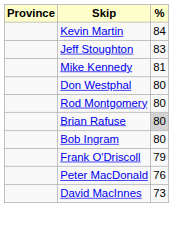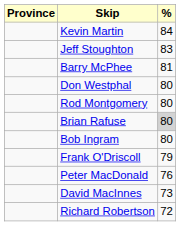 <table class="wikitable">
 <tr>
 <th style="background: #ffffcc;">Province</th>
 <th style="background: #ffffcc;">Skip</th>
 <th style="background: #ffffcc;">%</th>
 </tr>
 <tr>
 <td></td>
 <td><a href='#'>Kevin Martin</a></td>
 <td>84</td>
 </tr>
 <tr>
 <td></td>
 <td><a href='#'>Jeff Stoughton</a></td>
 <td>83</td>
 </tr>
 <tr>
 <td></td>
-<td><a href='#'>Mike Kennedy</a></td>
+<td><a href='#'>Barry McPhee</a></td>
 <td>81</td>
 </tr>
 <tr>
 <td></td>
 <td><a href='#'>Don Westphal</a></td>
 <td>80</td>
 </tr>
 <tr>
 <td></td>
 <td><a href='#'>Rod Montgomery</a></td>
 <td>80</td>
 </tr>
 <tr>
 <td></td>
 <td><a href='#'>Brian Rafuse</a></td>
 <td style="background: lightgrey;">80</td>
 </tr>
 <tr>
 <td></td>
 <td><a href='#'>Bob Ingram</a></td>
 <td>80</td>
 </tr>
 <tr>
 <td></td>
 <td><a href='#'>Frank O'Driscoll</a></td>
 <td>79</td>
 </tr>
 <tr>
 <td></td>
 <td><a href='#'>Peter MacDonald</a></td>
 <td>76</td>
 </tr>
 <tr>
 <td></td>
 <td><a href='#'>David MacInnes</a></td>
 <td>73</td>
 </tr>
+<tr>
+<td></td>
+<td><a href='#'>Richard Robertson</a></td>
+<td>72</td>
+</tr>
 </table>
